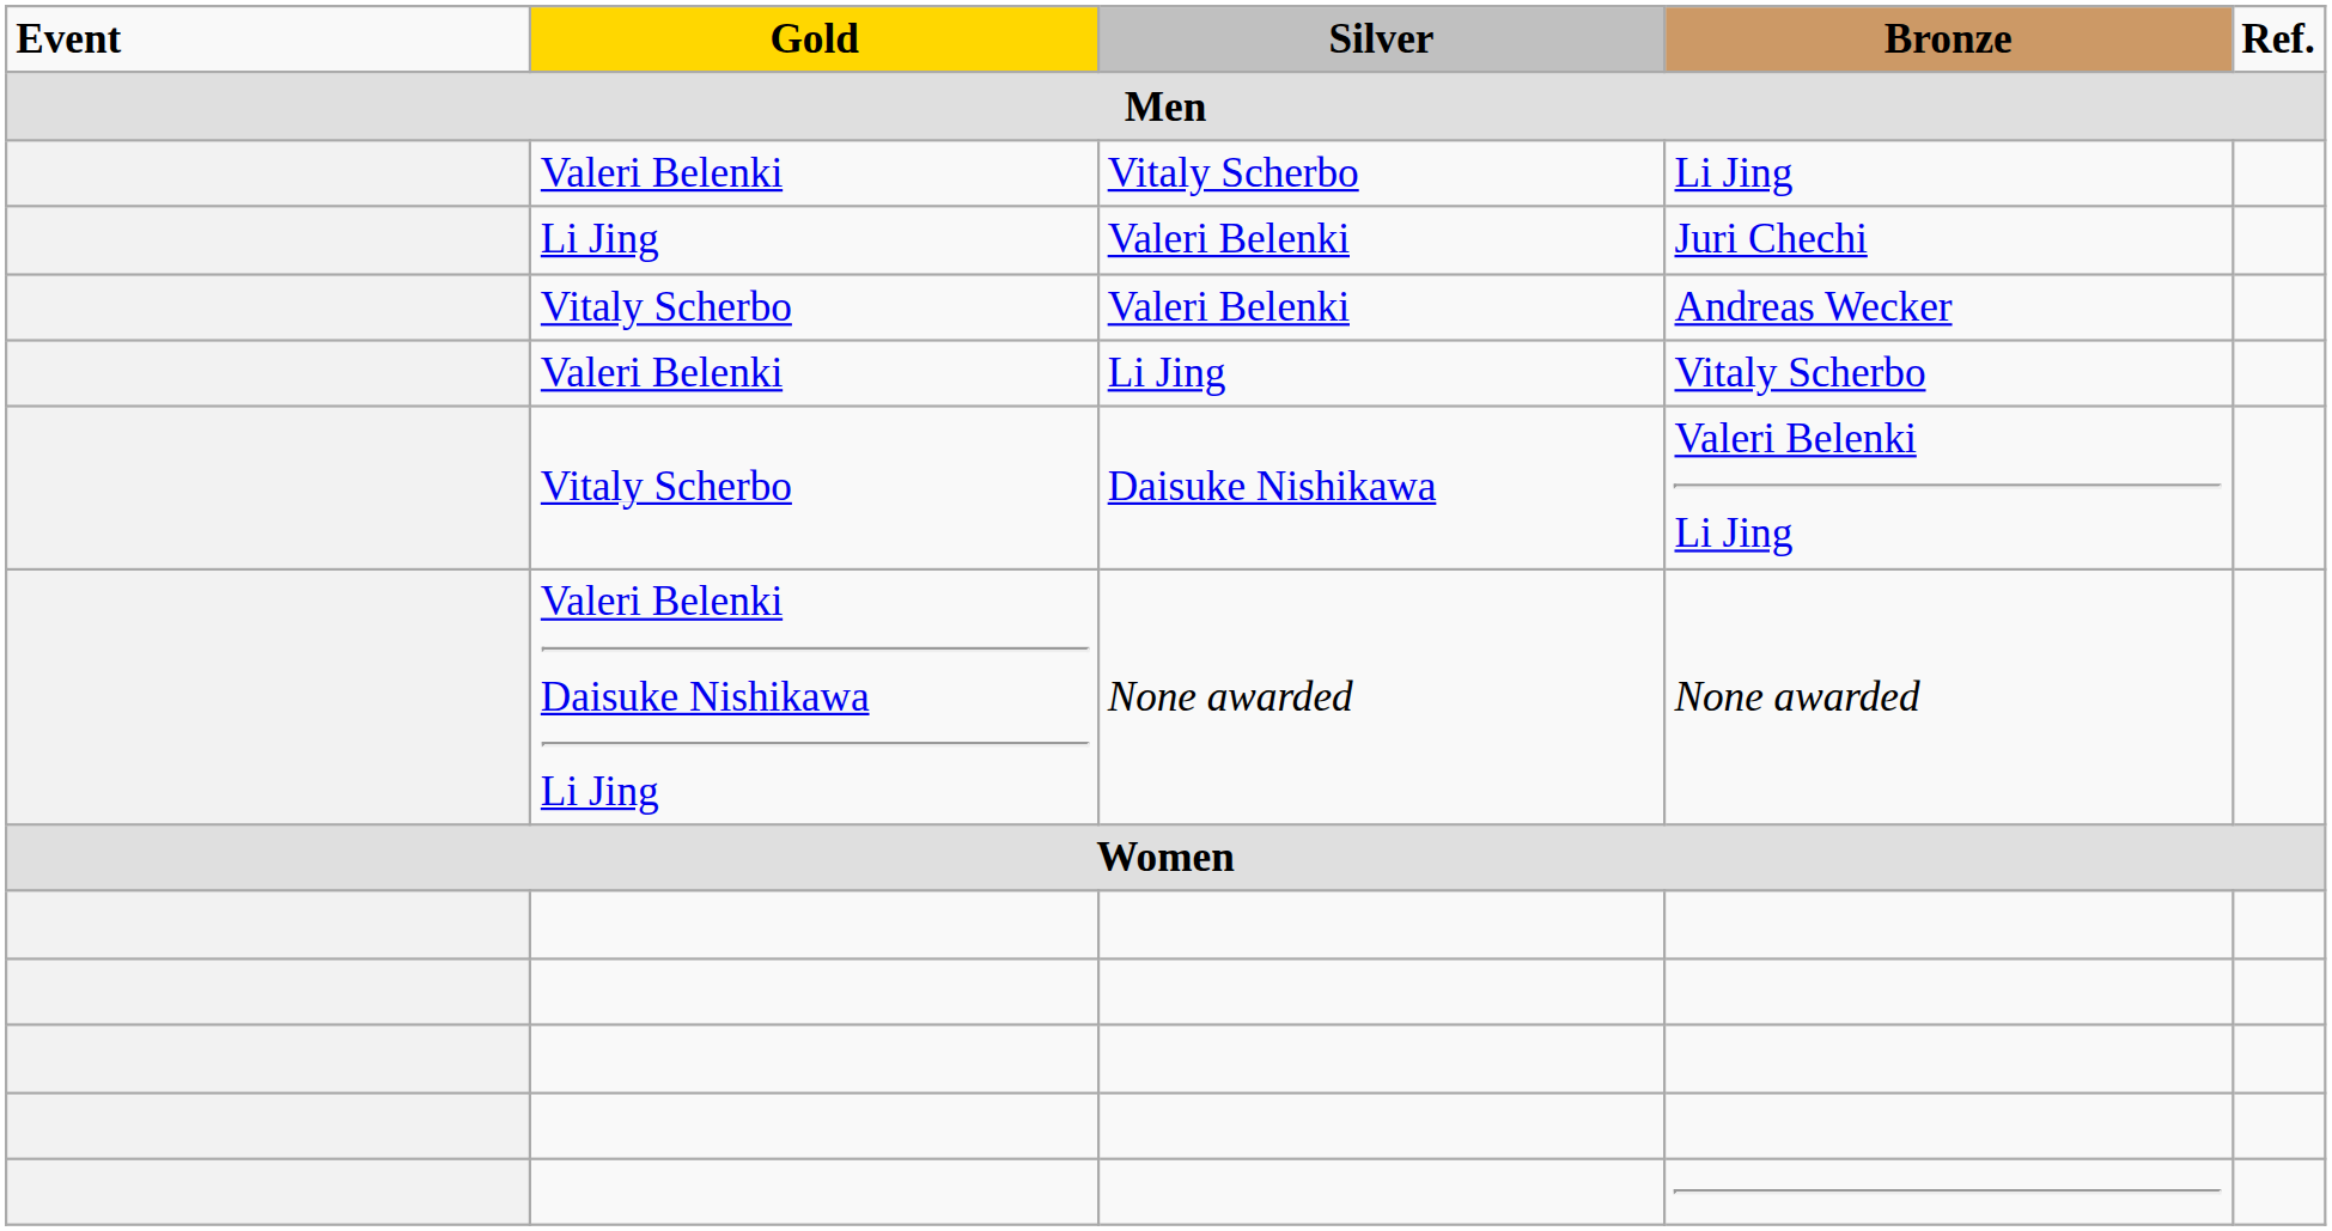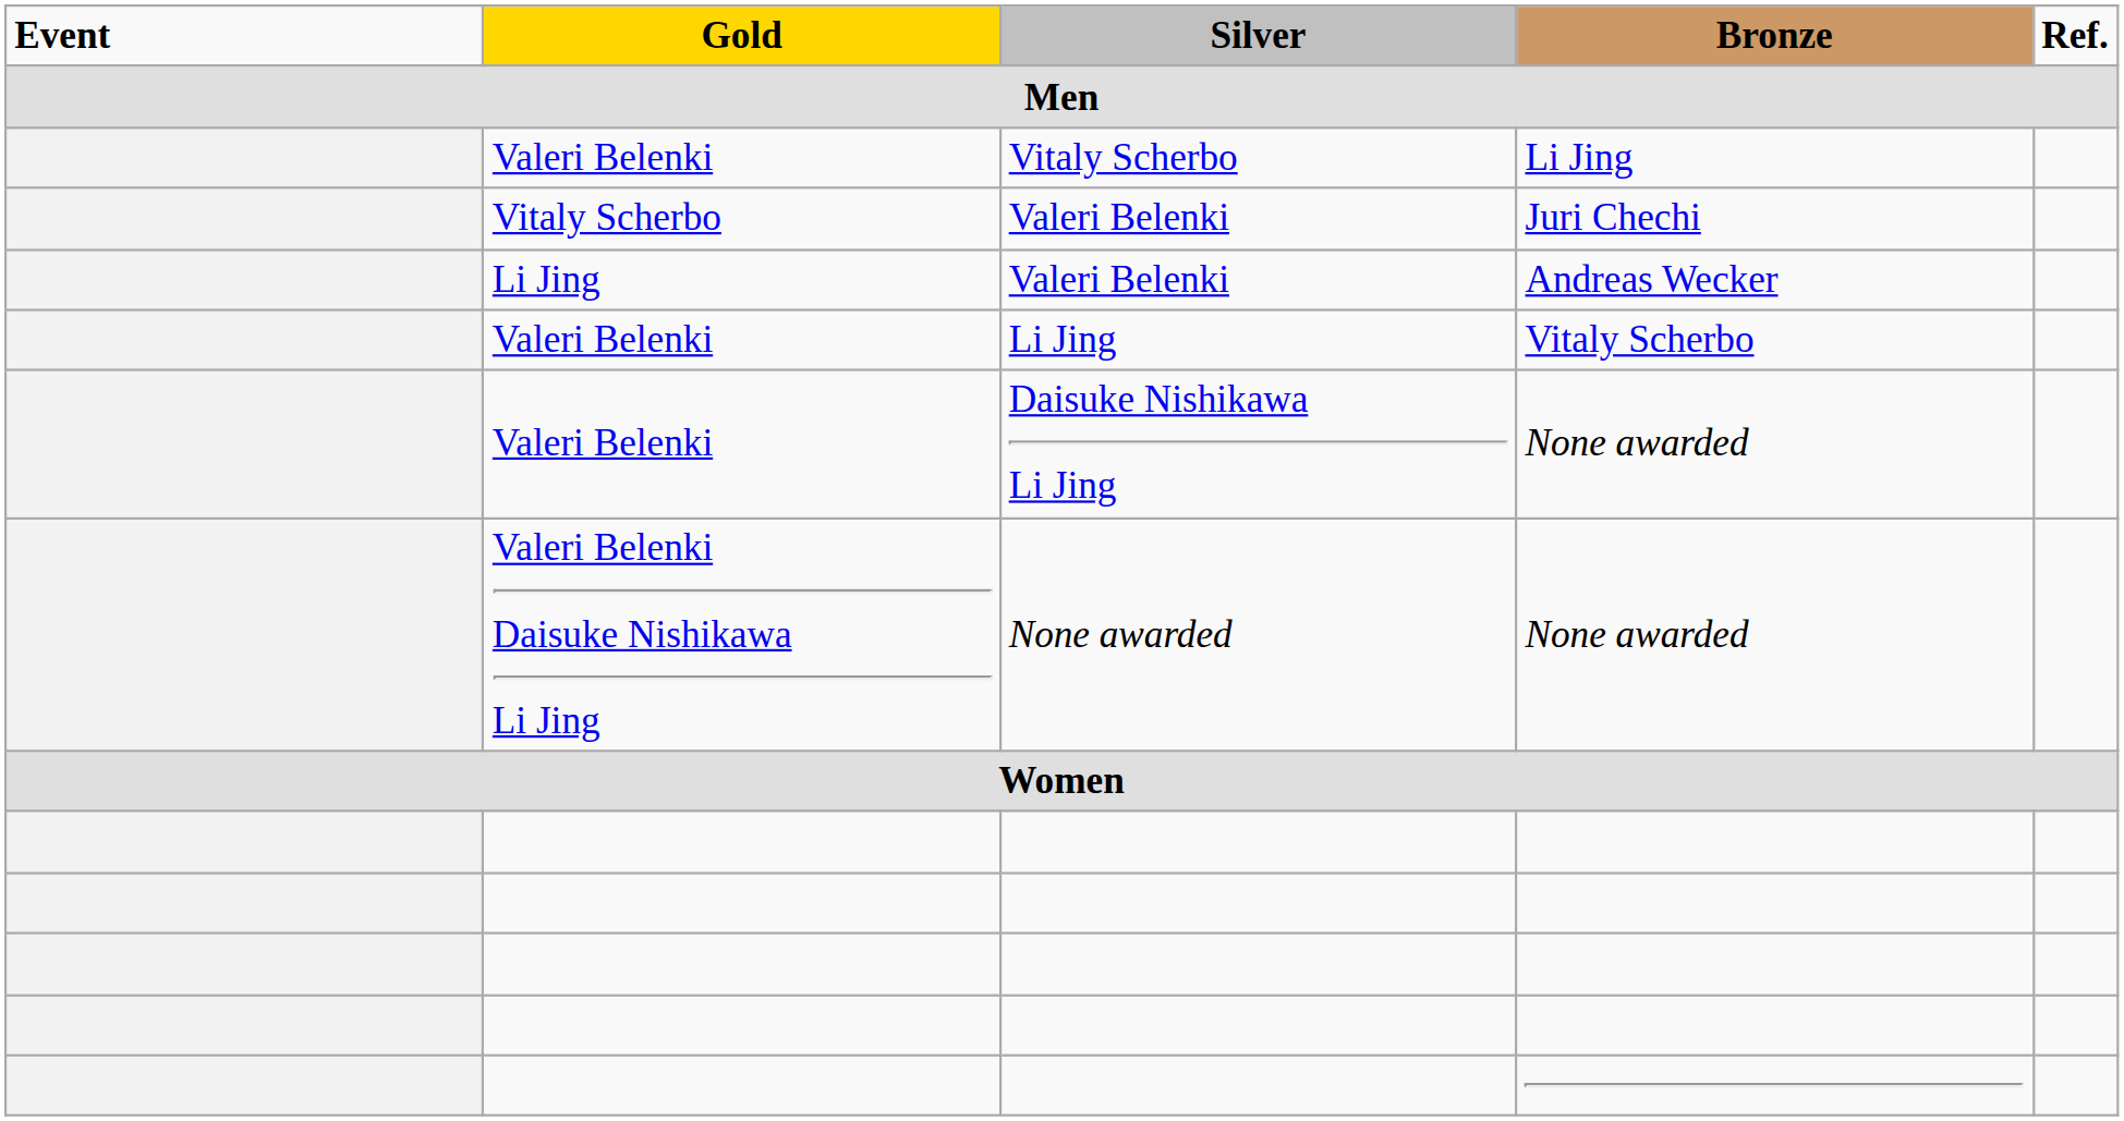 <table class="wikitable">
 <tr>
 <td style="width:12em;"><strong>Event</strong></td>
 <td style="text-align:center; background:gold; width:13em;"><strong>Gold</strong></td>
 <td style="text-align:center; background:silver; width:13em;"><strong>Silver</strong></td>
 <td style="text-align:center; background:#c96; width:13em;"><strong>Bronze</strong></td>
 <td style="width:1em;"><strong>Ref.</strong></td>
 </tr>
 <tr bgcolor="DFDFDF">
 <td colspan="5" align="center"><strong>Men</strong></td>
 </tr>
 <tr>
 <th scope=row style="text-align:left"></th>
 <td> <a href='#'>Valeri Belenki</a></td>
 <td> <a href='#'>Vitaly Scherbo</a></td>
 <td> <a href='#'>Li Jing</a></td>
 <td></td>
 </tr>
 <tr>
 <th scope=row style="text-align:left"></th>
-<td> <a href='#'>Li Jing</a></td>
+<td> <a href='#'>Vitaly Scherbo</a></td>
 <td> <a href='#'>Valeri Belenki</a></td>
 <td> <a href='#'>Juri Chechi</a></td>
 <td></td>
 </tr>
 <tr>
 <th scope=row style="text-align:left"></th>
-<td> <a href='#'>Vitaly Scherbo</a></td>
+<td> <a href='#'>Li Jing</a></td>
 <td> <a href='#'>Valeri Belenki</a></td>
 <td> <a href='#'>Andreas Wecker</a></td>
 <td></td>
 </tr>
 <tr>
 <th scope=row style="text-align:left"></th>
 <td> <a href='#'>Valeri Belenki</a></td>
 <td> <a href='#'>Li Jing</a></td>
 <td> <a href='#'>Vitaly Scherbo</a></td>
 <td></td>
 </tr>
 <tr>
 <th scope=row style="text-align:left"></th>
-<td> <a href='#'>Vitaly Scherbo</a></td>
-<td> <a href='#'>Daisuke Nishikawa</a></td>
-<td> <a href='#'>Valeri Belenki</a><hr> <a href='#'>Li Jing</a></td>
+<td> <a href='#'>Valeri Belenki</a></td>
+<td> <a href='#'>Daisuke Nishikawa</a><hr> <a href='#'>Li Jing</a></td>
+<td><em>None awarded</em></td>
 <td></td>
 </tr>
 <tr>
 <th scope=row style="text-align:left"></th>
 <td> <a href='#'>Valeri Belenki</a><hr> <a href='#'>Daisuke Nishikawa</a><hr> <a href='#'>Li Jing</a></td>
 <td><em>None awarded</em></td>
 <td><em>None awarded</em></td>
 <td></td>
 </tr>
 <tr bgcolor="DFDFDF">
 <td colspan="5" align="center"><strong>Women</strong></td>
 </tr>
 <tr>
 <th scope=row style="text-align:left"><br></th>
 <td></td>
 <td></td>
 <td></td>
 <td></td>
 </tr>
 <tr>
 <th scope=row style="text-align:left"><br></th>
 <td></td>
 <td></td>
 <td></td>
 <td></td>
 </tr>
 <tr>
 <th scope=row style="text-align:left"><br></th>
 <td></td>
 <td></td>
 <td></td>
 <td></td>
 </tr>
 <tr>
 <th scope=row style="text-align:left"><br></th>
 <td></td>
 <td></td>
 <td></td>
 <td></td>
 </tr>
 <tr>
 <th scope=row style="text-align:left"><br></th>
 <td></td>
 <td></td>
 <td><hr></td>
 <td></td>
 </tr>
 </table>
